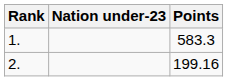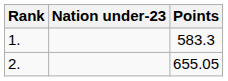 <table class="wikitable sortable">
 <tr>
 <th>Rank</th>
 <th>Nation under-23</th>
 <th>Points</th>
 </tr>
 <tr>
 <td>1.</td>
 <td></td>
 <td align=center>583.3</td>
 </tr>
 <tr>
 <td>2.</td>
 <td></td>
-<td align=center>199.16</td>
+<td align=center>655.05</td>
 </tr>
 </table>
